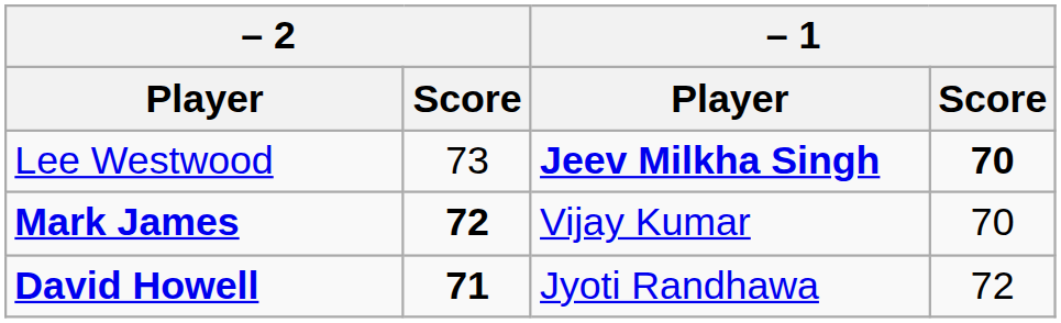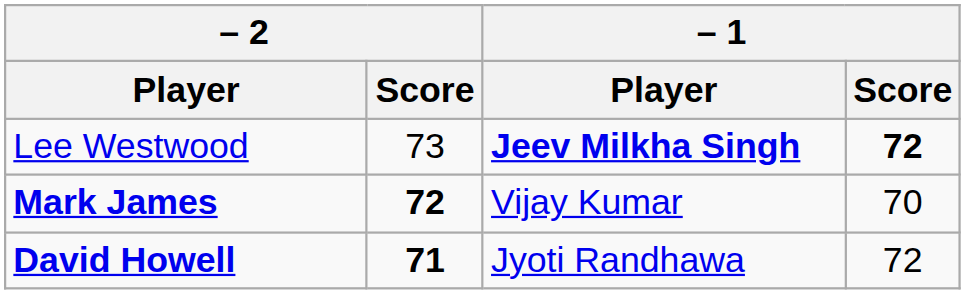 <table class=wikitable>
 <tr>
 <th colspan=2> – 2</th>
 <th colspan=2> – 1</th>
 </tr>
 <tr>
 <th width=155>Player</th>
 <th>Score</th>
 <th width=155>Player</th>
 <th>Score</th>
 </tr>
 <tr>
 <td><a href='#'>Lee Westwood</a></td>
 <td align=center>73</td>
 <td><strong><a href='#'>Jeev Milkha Singh</a></strong></td>
-<td align=center><strong>70</strong></td>
+<td align=center><strong>72</strong></td>
 </tr>
 <tr>
 <td><strong><a href='#'>Mark James</a></strong></td>
 <td align=center><strong>72</strong></td>
 <td><a href='#'>Vijay Kumar</a></td>
 <td align=center>70</td>
 </tr>
 <tr>
 <td><strong><a href='#'>David Howell</a></strong></td>
 <td align=center><strong>71</strong></td>
 <td><a href='#'>Jyoti Randhawa</a></td>
 <td align=center>72</td>
 </tr>
 </table>
